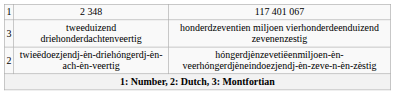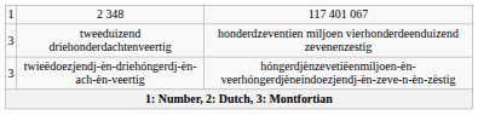 <table class="wikitable" width="100%" style="text-align: center;">
 <tr>
 <td>1</td>
 <td>2 348</td>
 <td>117 401 067</td>
 </tr>
 <tr>
 <td>3</td>
 <td>tweeduizend driehonderdachtenveertig</td>
 <td>honderdzeventien miljoen vierhonderdeenduizend zevenenzestig</td>
 </tr>
 <tr>
-<td>2</td>
+<td>3</td>
 <td>twieëdoezjendj-èn-driehóngerdj-èn-ach-èn-veertig</td>
 <td>hóngerdjènzevetiëenmiljoen-èn-veerhóngerdjèneindoezjendj-èn-zeve-n-èn-zèstig</td>
 </tr>
 <tr>
 <th colspan="3">1: Number, 2: Dutch, 3: Montfortian</th>
 </tr>
 </table>
